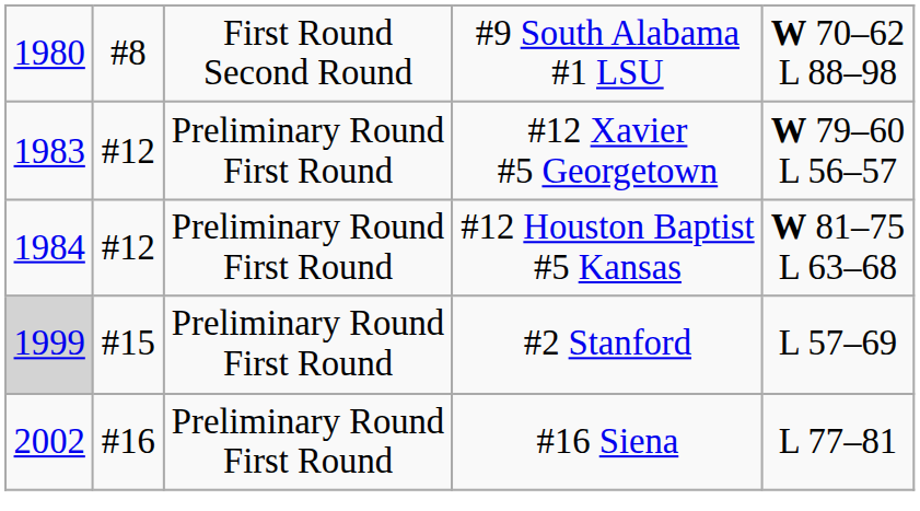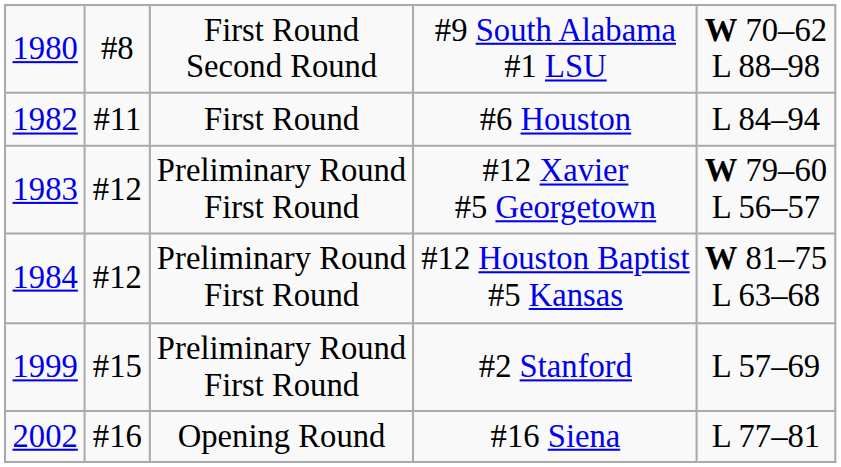 <table class="wikitable">
 <tr align="center">
 <td><a href='#'>1980</a></td>
 <td>#8</td>
 <td>First Round<br>Second Round</td>
 <td>#9 <a href='#'>South Alabama</a><br>#1 <a href='#'>LSU</a></td>
 <td><strong>W</strong> 70–62<br>L 88–98</td>
+</tr>
+<tr align="center">
+<td><a href='#'>1982</a></td>
+<td>#11</td>
+<td>First Round</td>
+<td>#6 <a href='#'>Houston</a></td>
+<td>L 84–94</td>
 </tr>
 <tr align="center">
 <td><a href='#'>1983</a></td>
 <td>#12</td>
 <td>Preliminary Round<br>First Round</td>
 <td>#12 <a href='#'>Xavier</a><br>#5 <a href='#'>Georgetown</a></td>
 <td><strong>W</strong> 79–60<br>L 56–57</td>
 </tr>
 <tr align="center">
 <td><a href='#'>1984</a></td>
 <td>#12</td>
 <td>Preliminary Round<br>First Round</td>
 <td>#12 <a href='#'>Houston Baptist</a><br>#5 <a href='#'>Kansas</a></td>
 <td><strong>W</strong> 81–75<br>L 63–68</td>
 </tr>
 <tr align="center">
-<td style="background: lightgrey;"><a href='#'>1999</a></td>
+<td><a href='#'>1999</a></td>
 <td>#15</td>
 <td>Preliminary Round<br>First Round</td>
 <td>#2 <a href='#'>Stanford</a></td>
 <td>L 57–69</td>
 </tr>
 <tr align="center">
 <td><a href='#'>2002</a></td>
 <td>#16</td>
-<td>Preliminary Round<br>First Round</td>
+<td>Opening Round</td>
 <td>#16 <a href='#'>Siena</a></td>
 <td>L 77–81</td>
 </tr>
 </table>
